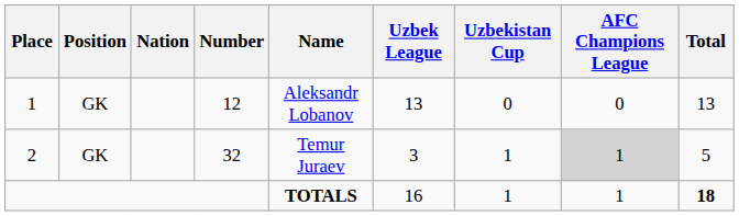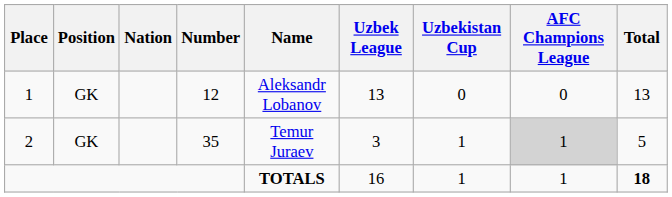 <table class="wikitable" style="font-size: 95%; text-align: center;">
 <tr>
 <th width=60>Place</th>
 <th width=60>Position</th>
 <th width=60>Nation</th>
 <th width=60>Number</th>
 <th width=200>Name</th>
 <th width=150><a href='#'>Uzbek League</a></th>
 <th width=150><a href='#'>Uzbekistan Cup</a></th>
 <th width=200><a href='#'>AFC Champions League</a></th>
 <th width=80><strong>Total</strong></th>
 </tr>
 <tr>
 <td>1</td>
 <td>GK</td>
 <td></td>
 <td>12</td>
 <td><a href='#'>Aleksandr Lobanov</a></td>
 <td>13</td>
 <td>0</td>
 <td>0</td>
 <td>13</td>
 </tr>
 <tr>
 <td>2</td>
 <td>GK</td>
 <td></td>
-<td>32</td>
+<td>35</td>
 <td><a href='#'>Temur Juraev</a></td>
 <td>3</td>
 <td>1</td>
 <td style="background: lightgrey;">1</td>
 <td>5</td>
 </tr>
 <tr>
 <td colspan="4"></td>
 <td><strong>TOTALS</strong></td>
 <td>16</td>
 <td>1</td>
 <td>1</td>
 <td><strong>18</strong></td>
 </tr>
 </table>
